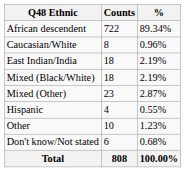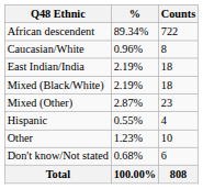 <table class="wikitable sortable">
 <tr>
 <th>Q48 Ethnic</th>
+<th>%</th>
 <th>Counts</th>
-<th>%</th>
 </tr>
 <tr>
 <td>African descendent</td>
+<td>89.34%</td>
 <td>722</td>
-<td>89.34%</td>
 </tr>
 <tr>
 <td>Caucasian/White</td>
+<td>0.96%</td>
 <td>8</td>
-<td>0.96%</td>
 </tr>
 <tr>
 <td>East Indian/India</td>
+<td>2.19%</td>
 <td>18</td>
-<td>2.19%</td>
 </tr>
 <tr>
 <td>Mixed (Black/White)</td>
+<td>2.19%</td>
 <td>18</td>
-<td>2.19%</td>
 </tr>
 <tr>
 <td>Mixed (Other)</td>
+<td>2.87%</td>
 <td>23</td>
-<td>2.87%</td>
 </tr>
 <tr>
 <td>Hispanic</td>
+<td>0.55%</td>
 <td>4</td>
-<td>0.55%</td>
 </tr>
 <tr>
 <td>Other</td>
+<td>1.23%</td>
 <td>10</td>
-<td>1.23%</td>
 </tr>
 <tr>
 <td>Don't know/Not stated</td>
+<td>0.68%</td>
 <td>6</td>
-<td>0.68%</td>
 </tr>
 <tr>
 <th>Total</th>
+<th>100.00%</th>
 <th>808</th>
-<th>100.00%</th>
 </tr>
 </table>
